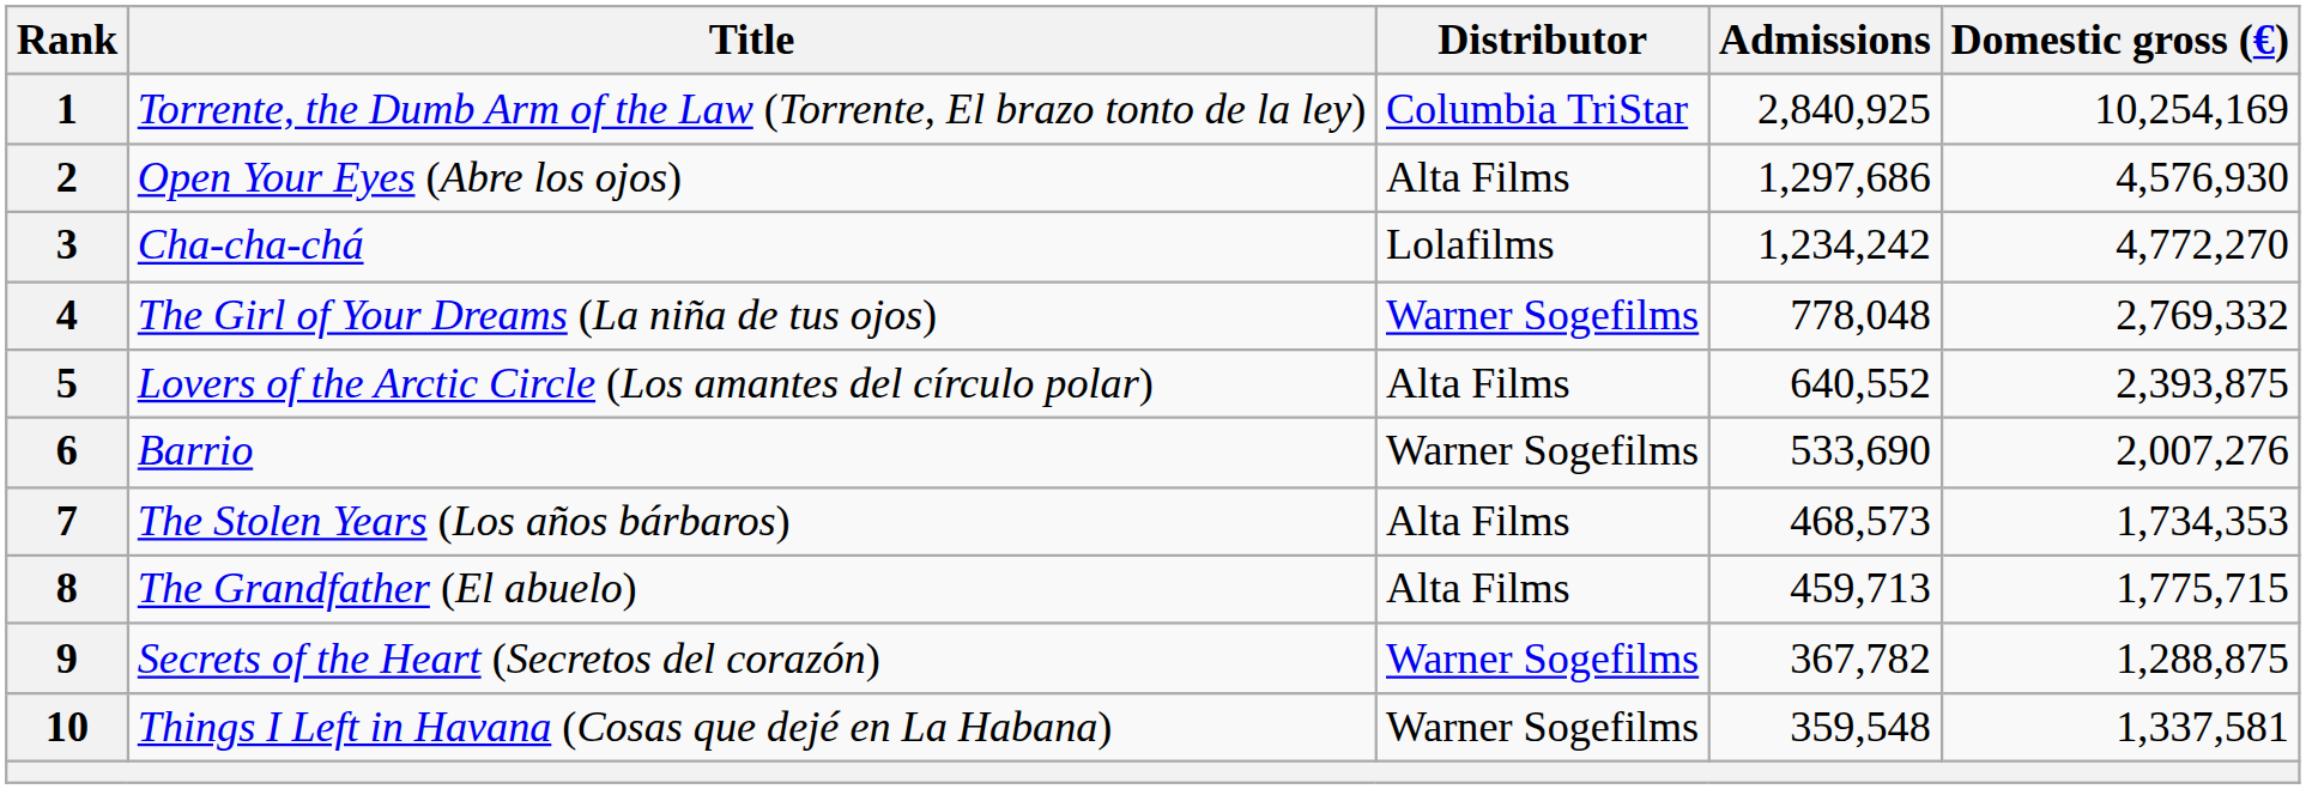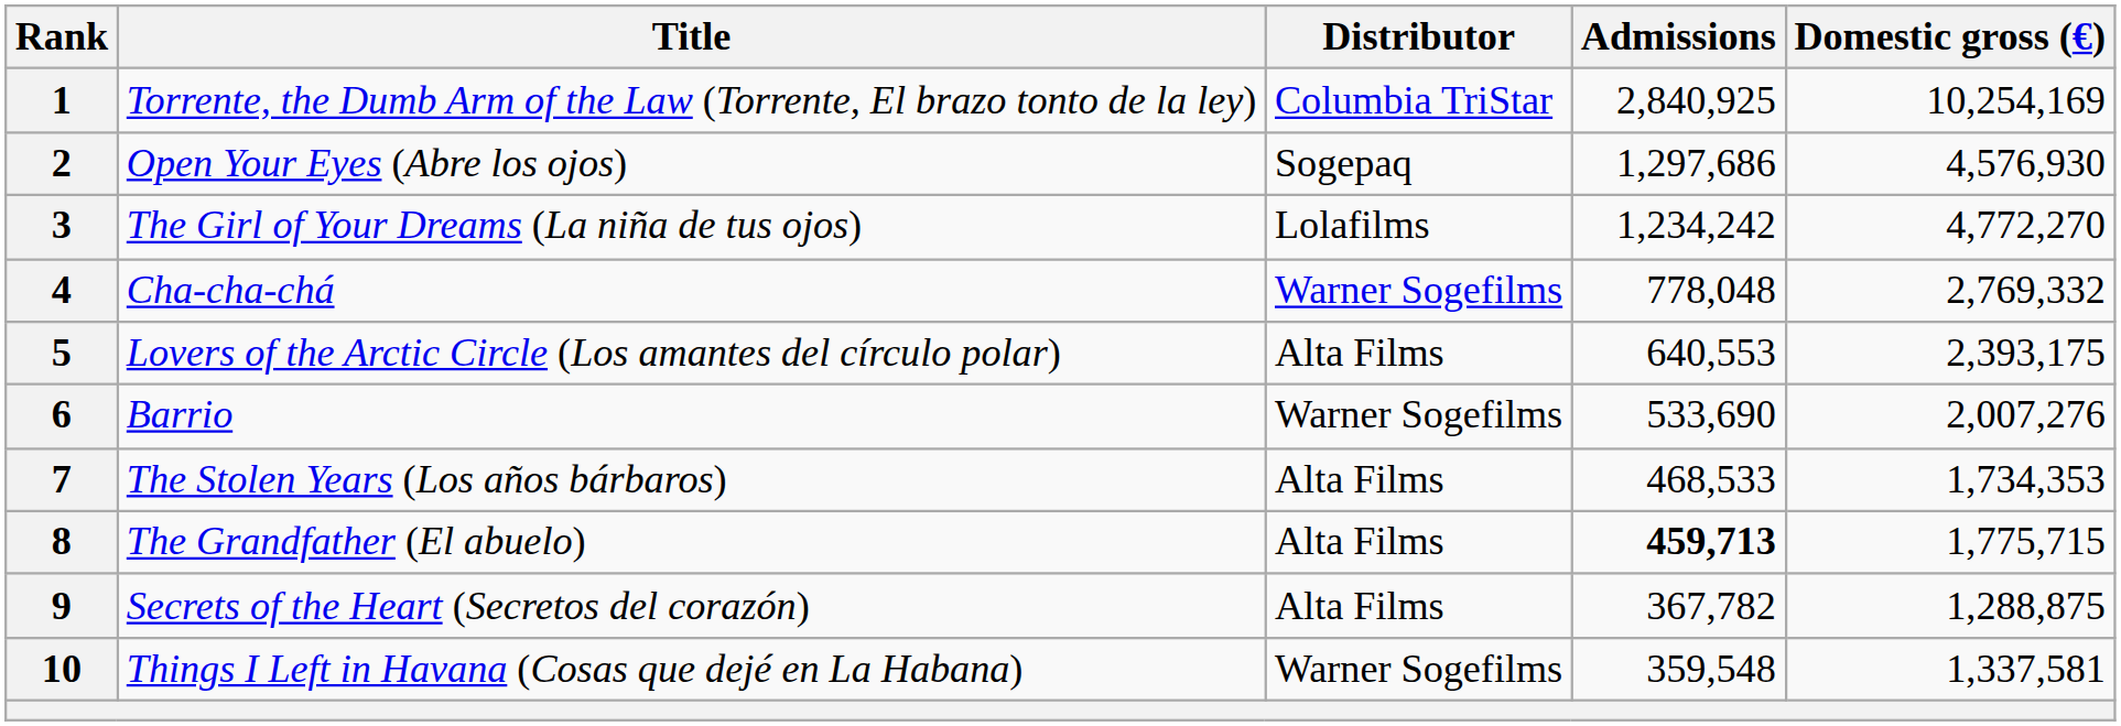 <table class="wikitable" style="margin:1em auto;">
 <tr>
 <th>Rank</th>
 <th>Title</th>
 <th>Distributor</th>
 <th>Admissions</th>
 <th>Domestic gross (<a href='#'>€</a>)</th>
 </tr>
 <tr>
 <th align = "center">1</th>
 <td><em><a href='#'>Torrente, the Dumb Arm of the Law</a></em> (<em>Torrente, El brazo tonto de la ley</em>)</td>
 <td><a href='#'>Columbia TriStar</a></td>
 <td align = "right">2,840,925</td>
 <td align = "right">10,254,169</td>
 </tr>
 <tr>
 <th align = "center">2</th>
 <td><em><a href='#'>Open Your Eyes</a></em> (<em>Abre los ojos</em>) </td>
-<td>Alta Films</td>
+<td>Sogepaq</td>
 <td align = "right">1,297,686</td>
 <td align = "right">4,576,930</td>
 </tr>
 <tr>
 <th align = "center">3</th>
-<td><em><a href='#'>Cha-cha-chá</a></em></td>
+<td><em><a href='#'>The Girl of Your Dreams</a></em> (<em>La niña de tus ojos</em>)</td>
 <td>Lolafilms</td>
 <td align = "right">1,234,242</td>
 <td align = "right">4,772,270</td>
 </tr>
 <tr>
 <th align = "center">4</th>
-<td><em><a href='#'>The Girl of Your Dreams</a></em> (<em>La niña de tus ojos</em>)</td>
+<td><em><a href='#'>Cha-cha-chá</a></em></td>
 <td><a href='#'>Warner Sogefilms</a></td>
 <td align = "right">778,048</td>
 <td align = "right">2,769,332</td>
 </tr>
 <tr>
 <th align = "center">5</th>
 <td><em><a href='#'>Lovers of the Arctic Circle</a></em> (<em>Los amantes del círculo polar</em>)</td>
 <td>Alta Films</td>
-<td align = "right">640,552</td>
-<td align = "right">2,393,875</td>
+<td align = "right">640,553</td>
+<td align = "right">2,393,175</td>
 </tr>
 <tr>
 <th align = "center">6</th>
 <td><em><a href='#'>Barrio</a></em></td>
 <td>Warner Sogefilms</td>
 <td align = "right">533,690</td>
 <td align = "right">2,007,276</td>
 </tr>
 <tr>
 <th align = "center">7</th>
 <td><em><a href='#'>The Stolen Years</a></em> (<em>Los años bárbaros</em>)</td>
 <td>Alta Films</td>
-<td align = "right">468,573</td>
+<td align = "right">468,533</td>
 <td align = "right">1,734,353</td>
 </tr>
 <tr>
 <th align = "center">8</th>
 <td><em><a href='#'>The Grandfather</a></em> (<em>El abuelo</em>)</td>
 <td>Alta Films</td>
-<td align = "right">459,713</td>
+<td align = "right"><strong>459,713</strong></td>
 <td align = "right">1,775,715</td>
 </tr>
 <tr>
 <th align = "center">9</th>
 <td><em><a href='#'>Secrets of the Heart</a></em> (<em>Secretos del corazón</em>) </td>
-<td><a href='#'>Warner Sogefilms</a></td>
+<td>Alta Films</td>
 <td align = "right">367,782</td>
 <td align = "right">1,288,875</td>
 </tr>
 <tr>
 <th align = "center">10</th>
 <td><em><a href='#'>Things I Left in Havana</a></em> (<em>Cosas que dejé en La Habana</em>)</td>
 <td>Warner Sogefilms</td>
 <td align = "right">359,548</td>
 <td align = "right">1,337,581</td>
 </tr>
 <tr>
 <th align = "center" colspan = "5"></th>
 </tr>
 </table>
